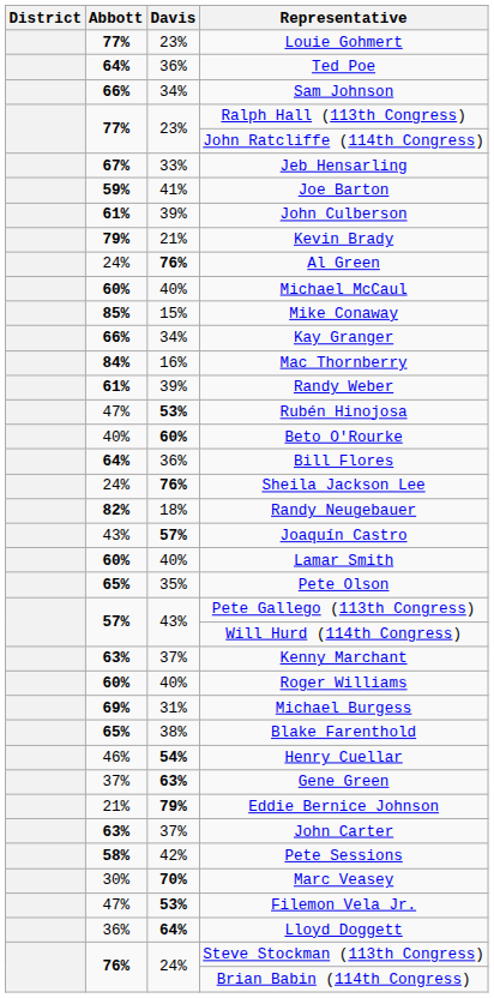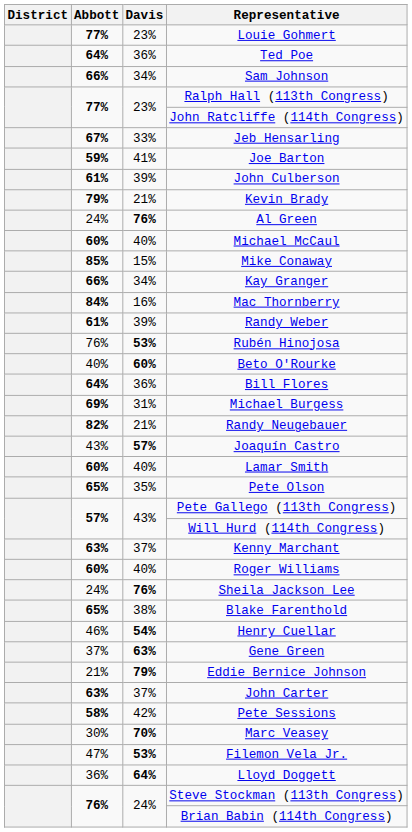 <table class="wikitable sortable">
 <tr>
 <th>District</th>
 <th>Abbott</th>
 <th>Davis</th>
 <th>Representative</th>
 </tr>
 <tr align=center>
 <th></th>
 <td><strong>77%</strong></td>
 <td>23%</td>
 <td><a href='#'>Louie Gohmert</a></td>
 </tr>
 <tr align=center>
 <th></th>
 <td><strong>64%</strong></td>
 <td>36%</td>
 <td><a href='#'>Ted Poe</a></td>
 </tr>
 <tr align=center>
 <th></th>
 <td><strong>66%</strong></td>
 <td>34%</td>
 <td><a href='#'>Sam Johnson</a></td>
 </tr>
 <tr align=center>
 <th rowspan=2 ></th>
 <td rowspan=2><strong>77%</strong></td>
 <td rowspan=2>23%</td>
 <td><a href='#'>Ralph Hall</a> (<a href='#'>113th Congress</a>)</td>
 </tr>
 <tr align=center>
 <td><a href='#'>John Ratcliffe</a> (<a href='#'>114th Congress</a>)</td>
 </tr>
 <tr align=center>
 <th></th>
 <td><strong>67%</strong></td>
 <td>33%</td>
 <td><a href='#'>Jeb Hensarling</a></td>
 </tr>
 <tr align=center>
 <th></th>
 <td><strong>59%</strong></td>
 <td>41%</td>
 <td><a href='#'>Joe Barton</a></td>
 </tr>
 <tr align=center>
 <th></th>
 <td><strong>61%</strong></td>
 <td>39%</td>
 <td><a href='#'>John Culberson</a></td>
 </tr>
 <tr align=center>
 <th></th>
 <td><strong>79%</strong></td>
 <td>21%</td>
 <td><a href='#'>Kevin Brady</a></td>
 </tr>
 <tr align=center>
 <th></th>
 <td>24%</td>
 <td><strong>76%</strong></td>
 <td><a href='#'>Al Green</a></td>
 </tr>
 <tr align=center>
 <th></th>
 <td><strong>60%</strong></td>
 <td>40%</td>
 <td><a href='#'>Michael McCaul</a></td>
 </tr>
 <tr align=center>
 <th></th>
 <td><strong>85%</strong></td>
 <td>15%</td>
 <td><a href='#'>Mike Conaway</a></td>
 </tr>
 <tr align=center>
 <th></th>
 <td><strong>66%</strong></td>
 <td>34%</td>
 <td><a href='#'>Kay Granger</a></td>
 </tr>
 <tr align=center>
 <th></th>
 <td><strong>84%</strong></td>
 <td>16%</td>
 <td><a href='#'>Mac Thornberry</a></td>
 </tr>
 <tr align=center>
 <th></th>
 <td><strong>61%</strong></td>
 <td>39%</td>
 <td><a href='#'>Randy Weber</a></td>
 </tr>
 <tr align=center>
 <th></th>
-<td>47%</td>
+<td>76%</td>
 <td><strong>53%</strong></td>
 <td><a href='#'>Rubén Hinojosa</a></td>
 </tr>
 <tr align=center>
 <th></th>
 <td>40%</td>
 <td><strong>60%</strong></td>
 <td><a href='#'>Beto O'Rourke</a></td>
 </tr>
 <tr align=center>
 <th></th>
 <td><strong>64%</strong></td>
 <td>36%</td>
 <td><a href='#'>Bill Flores</a></td>
 </tr>
 <tr align=center>
 <th></th>
-<td>24%</td>
-<td><strong>76%</strong></td>
-<td><a href='#'>Sheila Jackson Lee</a></td>
+<td><strong>69%</strong></td>
+<td>31%</td>
+<td><a href='#'>Michael Burgess</a></td>
 </tr>
 <tr align=center>
 <th></th>
 <td><strong>82%</strong></td>
-<td>18%</td>
+<td>21%</td>
 <td><a href='#'>Randy Neugebauer</a></td>
 </tr>
 <tr align=center>
 <th></th>
 <td>43%</td>
 <td><strong>57%</strong></td>
 <td><a href='#'>Joaquín Castro</a></td>
 </tr>
 <tr align=center>
 <th></th>
 <td><strong>60%</strong></td>
 <td>40%</td>
 <td><a href='#'>Lamar Smith</a></td>
 </tr>
 <tr align=center>
 <th></th>
 <td><strong>65%</strong></td>
 <td>35%</td>
 <td><a href='#'>Pete Olson</a></td>
 </tr>
 <tr align=center>
 <th rowspan=2 ></th>
 <td rowspan=2><strong>57%</strong></td>
 <td rowspan=2>43%</td>
 <td><a href='#'>Pete Gallego</a> (<a href='#'>113th Congress</a>)</td>
 </tr>
 <tr align=center>
 <td><a href='#'>Will Hurd</a> (<a href='#'>114th Congress</a>)</td>
 </tr>
 <tr align=center>
 <th></th>
 <td><strong>63%</strong></td>
 <td>37%</td>
 <td><a href='#'>Kenny Marchant</a></td>
 </tr>
 <tr align=center>
 <th></th>
 <td><strong>60%</strong></td>
 <td>40%</td>
 <td><a href='#'>Roger Williams</a></td>
 </tr>
 <tr align=center>
 <th></th>
-<td><strong>69%</strong></td>
-<td>31%</td>
-<td><a href='#'>Michael Burgess</a></td>
+<td>24%</td>
+<td><strong>76%</strong></td>
+<td><a href='#'>Sheila Jackson Lee</a></td>
 </tr>
 <tr align=center>
 <th></th>
 <td><strong>65%</strong></td>
 <td>38%</td>
 <td><a href='#'>Blake Farenthold</a></td>
 </tr>
 <tr align=center>
 <th></th>
 <td>46%</td>
 <td><strong>54%</strong></td>
 <td><a href='#'>Henry Cuellar</a></td>
 </tr>
 <tr align=center>
 <th></th>
 <td>37%</td>
 <td><strong>63%</strong></td>
 <td><a href='#'>Gene Green</a></td>
 </tr>
 <tr align=center>
 <th></th>
 <td>21%</td>
 <td><strong>79%</strong></td>
 <td><a href='#'>Eddie Bernice Johnson</a></td>
 </tr>
 <tr align=center>
 <th></th>
 <td><strong>63%</strong></td>
 <td>37%</td>
 <td><a href='#'>John Carter</a></td>
 </tr>
 <tr align=center>
 <th></th>
 <td><strong>58%</strong></td>
 <td>42%</td>
 <td><a href='#'>Pete Sessions</a></td>
 </tr>
 <tr align=center>
 <th></th>
 <td>30%</td>
 <td><strong>70%</strong></td>
 <td><a href='#'>Marc Veasey</a></td>
 </tr>
 <tr align=center>
 <th></th>
 <td>47%</td>
 <td><strong>53%</strong></td>
 <td><a href='#'>Filemon Vela Jr.</a></td>
 </tr>
 <tr align=center>
 <th></th>
 <td>36%</td>
 <td><strong>64%</strong></td>
 <td><a href='#'>Lloyd Doggett</a></td>
 </tr>
 <tr align=center>
 <th rowspan=2 ></th>
 <td rowspan=2><strong>76%</strong></td>
 <td rowspan=2>24%</td>
 <td><a href='#'>Steve Stockman</a> (<a href='#'>113th Congress</a>)</td>
 </tr>
 <tr align=center>
 <td><a href='#'>Brian Babin</a> (<a href='#'>114th Congress</a>)</td>
 </tr>
 </table>
